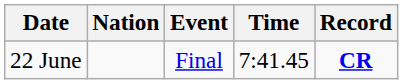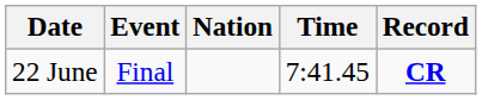 <table class="wikitable" style=text-align:center>
 <tr>
 <th>Date</th>
+<th>Event</th>
 <th>Nation</th>
-<th>Event</th>
 <th>Time</th>
 <th>Record</th>
 </tr>
 <tr>
 <td>22 June</td>
+<td><a href='#'>Final</a></td>
 <td align=left></td>
-<td><a href='#'>Final</a></td>
 <td>7:41.45</td>
 <td><strong><a href='#'>CR</a></strong></td>
 </tr>
 </table>
